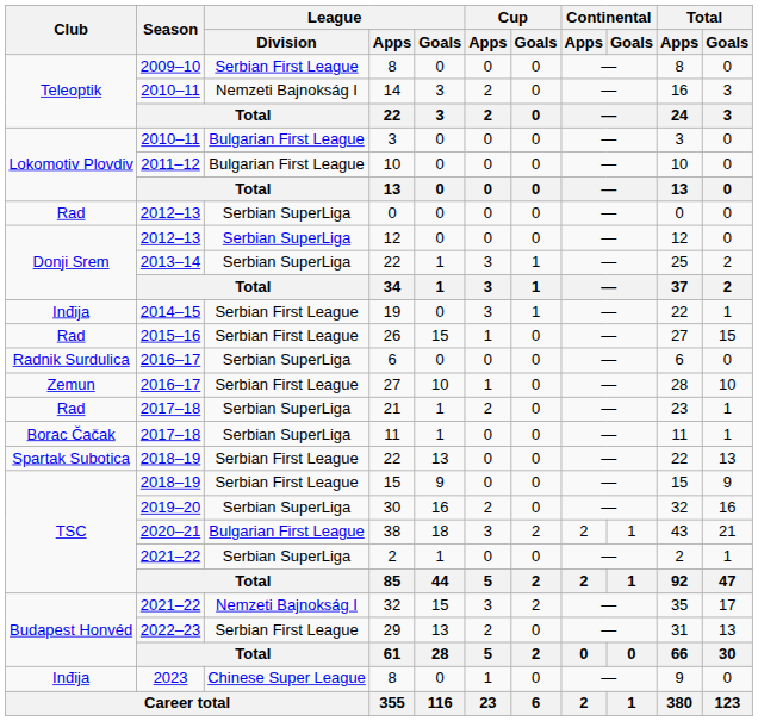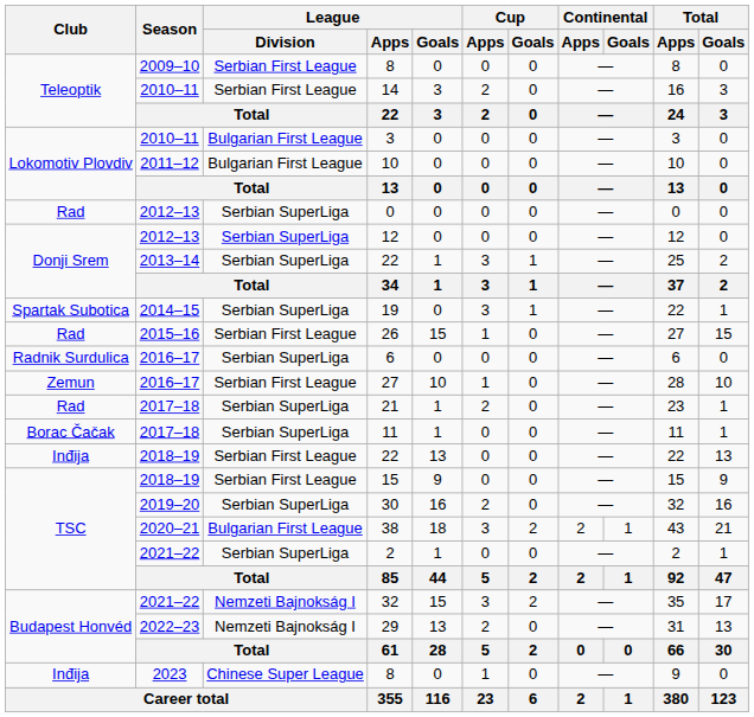 <table class="wikitable" style="text-align:center">
 <tr>
 <th rowspan="2">Club</th>
 <th rowspan="2">Season</th>
 <th colspan="3">League</th>
 <th colspan="2">Cup</th>
 <th colspan="2">Continental</th>
 <th colspan="2">Total</th>
 </tr>
 <tr>
 <th>Division</th>
 <th>Apps</th>
 <th>Goals</th>
 <th>Apps</th>
 <th>Goals</th>
 <th>Apps</th>
 <th>Goals</th>
 <th>Apps</th>
 <th>Goals</th>
 </tr>
 <tr>
 <td rowspan="3"><a href='#'>Teleoptik</a></td>
 <td><a href='#'>2009–10</a></td>
 <td><a href='#'>Serbian First League</a></td>
 <td>8</td>
 <td>0</td>
 <td>0</td>
 <td>0</td>
 <td colspan="2">—</td>
 <td>8</td>
 <td>0</td>
 </tr>
 <tr>
 <td><a href='#'>2010–11</a></td>
-<td>Nemzeti Bajnokság I</td>
+<td>Serbian First League</td>
 <td>14</td>
 <td>3</td>
 <td>2</td>
 <td>0</td>
 <td colspan="2">—</td>
 <td>16</td>
 <td>3</td>
 </tr>
 <tr>
 <th colspan="2">Total</th>
 <th>22</th>
 <th>3</th>
 <th>2</th>
 <th>0</th>
 <th colspan="2">—</th>
 <th>24</th>
 <th>3</th>
 </tr>
 <tr>
 <td rowspan="3"><a href='#'>Lokomotiv Plovdiv</a></td>
 <td><a href='#'>2010–11</a></td>
 <td><a href='#'>Bulgarian First League</a></td>
 <td>3</td>
 <td>0</td>
 <td>0</td>
 <td>0</td>
 <td colspan="2">—</td>
 <td>3</td>
 <td>0</td>
 </tr>
 <tr>
 <td><a href='#'>2011–12</a></td>
 <td>Bulgarian First League</td>
 <td>10</td>
 <td>0</td>
 <td>0</td>
 <td>0</td>
 <td colspan="2">—</td>
 <td>10</td>
 <td>0</td>
 </tr>
 <tr>
 <th colspan="2">Total</th>
 <th>13</th>
 <th>0</th>
 <th>0</th>
 <th>0</th>
 <th colspan="2">—</th>
 <th>13</th>
 <th>0</th>
 </tr>
 <tr>
 <td><a href='#'>Rad</a></td>
 <td><a href='#'>2012–13</a></td>
 <td>Serbian SuperLiga</td>
 <td>0</td>
 <td>0</td>
 <td>0</td>
 <td>0</td>
 <td colspan="2">—</td>
 <td>0</td>
 <td>0</td>
 </tr>
 <tr>
 <td rowspan="3"><a href='#'>Donji Srem</a></td>
 <td><a href='#'>2012–13</a></td>
 <td><a href='#'>Serbian SuperLiga</a></td>
 <td>12</td>
 <td>0</td>
 <td>0</td>
 <td>0</td>
 <td colspan="2">—</td>
 <td>12</td>
 <td>0</td>
 </tr>
 <tr>
 <td><a href='#'>2013–14</a></td>
 <td>Serbian SuperLiga</td>
 <td>22</td>
 <td>1</td>
 <td>3</td>
 <td>1</td>
 <td colspan="2">—</td>
 <td>25</td>
 <td>2</td>
 </tr>
 <tr>
 <th colspan="2">Total</th>
 <th>34</th>
 <th>1</th>
 <th>3</th>
 <th>1</th>
 <th colspan="2">—</th>
 <th>37</th>
 <th>2</th>
 </tr>
 <tr>
-<td><a href='#'>Inđija</a></td>
+<td><a href='#'>Spartak Subotica</a></td>
 <td><a href='#'>2014–15</a></td>
-<td>Serbian First League</td>
+<td>Serbian SuperLiga</td>
 <td>19</td>
 <td>0</td>
 <td>3</td>
 <td>1</td>
 <td colspan="2">—</td>
 <td>22</td>
 <td>1</td>
 </tr>
 <tr>
 <td><a href='#'>Rad</a></td>
 <td><a href='#'>2015–16</a></td>
 <td>Serbian First League</td>
 <td>26</td>
 <td>15</td>
 <td>1</td>
 <td>0</td>
 <td colspan="2">—</td>
 <td>27</td>
 <td>15</td>
 </tr>
 <tr>
 <td><a href='#'>Radnik Surdulica</a></td>
 <td><a href='#'>2016–17</a></td>
 <td>Serbian SuperLiga</td>
 <td>6</td>
 <td>0</td>
 <td>0</td>
 <td>0</td>
 <td colspan="2">—</td>
 <td>6</td>
 <td>0</td>
 </tr>
 <tr>
 <td><a href='#'>Zemun</a></td>
 <td><a href='#'>2016–17</a></td>
 <td>Serbian First League</td>
 <td>27</td>
 <td>10</td>
 <td>1</td>
 <td>0</td>
 <td colspan="2">—</td>
 <td>28</td>
 <td>10</td>
 </tr>
 <tr>
 <td><a href='#'>Rad</a></td>
 <td><a href='#'>2017–18</a></td>
 <td>Serbian SuperLiga</td>
 <td>21</td>
 <td>1</td>
 <td>2</td>
 <td>0</td>
 <td colspan="2">—</td>
 <td>23</td>
 <td>1</td>
 </tr>
 <tr>
 <td><a href='#'>Borac Čačak</a></td>
 <td><a href='#'>2017–18</a></td>
 <td>Serbian SuperLiga</td>
 <td>11</td>
 <td>1</td>
 <td>0</td>
 <td>0</td>
 <td colspan="2">—</td>
 <td>11</td>
 <td>1</td>
 </tr>
 <tr>
-<td><a href='#'>Spartak Subotica</a></td>
+<td><a href='#'>Inđija</a></td>
 <td><a href='#'>2018–19</a></td>
 <td>Serbian First League</td>
 <td>22</td>
 <td>13</td>
 <td>0</td>
 <td>0</td>
 <td colspan="2">—</td>
 <td>22</td>
 <td>13</td>
 </tr>
 <tr>
 <td rowspan="5"><a href='#'>TSC</a></td>
 <td><a href='#'>2018–19</a></td>
 <td>Serbian First League</td>
 <td>15</td>
 <td>9</td>
 <td>0</td>
 <td>0</td>
 <td colspan="2">—</td>
 <td>15</td>
 <td>9</td>
 </tr>
 <tr>
 <td><a href='#'>2019–20</a></td>
 <td>Serbian SuperLiga</td>
 <td>30</td>
 <td>16</td>
 <td>2</td>
 <td>0</td>
 <td colspan="2">—</td>
 <td>32</td>
 <td>16</td>
 </tr>
 <tr>
 <td><a href='#'>2020–21</a></td>
 <td><a href='#'>Bulgarian First League</a></td>
 <td>38</td>
 <td>18</td>
 <td>3</td>
 <td>2</td>
 <td>2</td>
 <td>1</td>
 <td>43</td>
 <td>21</td>
 </tr>
 <tr>
 <td><a href='#'>2021–22</a></td>
 <td>Serbian SuperLiga</td>
 <td>2</td>
 <td>1</td>
 <td>0</td>
 <td>0</td>
 <td colspan="2">—</td>
 <td>2</td>
 <td>1</td>
 </tr>
 <tr>
 <th colspan="2">Total</th>
 <th>85</th>
 <th>44</th>
 <th>5</th>
 <th>2</th>
 <th>2</th>
 <th>1</th>
 <th>92</th>
 <th>47</th>
 </tr>
 <tr>
 <td rowspan="3"><a href='#'>Budapest Honvéd</a></td>
 <td><a href='#'>2021–22</a></td>
 <td><a href='#'>Nemzeti Bajnokság I</a></td>
 <td>32</td>
 <td>15</td>
 <td>3</td>
 <td>2</td>
 <td colspan="2">—</td>
 <td>35</td>
 <td>17</td>
 </tr>
 <tr>
 <td><a href='#'>2022–23</a></td>
-<td>Serbian First League</td>
+<td>Nemzeti Bajnokság I</td>
 <td>29</td>
 <td>13</td>
 <td>2</td>
 <td>0</td>
 <td colspan="2">—</td>
 <td>31</td>
 <td>13</td>
 </tr>
 <tr>
 <th colspan="2">Total</th>
 <th>61</th>
 <th>28</th>
 <th>5</th>
 <th>2</th>
 <th>0</th>
 <th>0</th>
 <th>66</th>
 <th>30</th>
 </tr>
 <tr>
 <td><a href='#'>Inđija</a></td>
 <td><a href='#'>2023</a></td>
 <td><a href='#'>Chinese Super League</a></td>
 <td>8</td>
 <td>0</td>
 <td>1</td>
 <td>0</td>
 <td colspan="2">—</td>
 <td>9</td>
 <td>0</td>
 </tr>
 <tr>
 <th colspan="3">Career total</th>
 <th>355</th>
 <th>116</th>
 <th>23</th>
 <th>6</th>
 <th>2</th>
 <th>1</th>
 <th>380</th>
 <th>123</th>
 </tr>
 </table>
